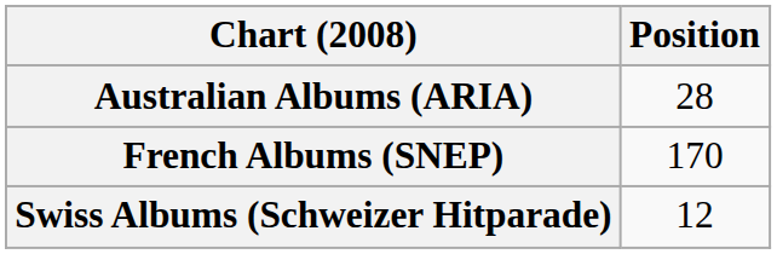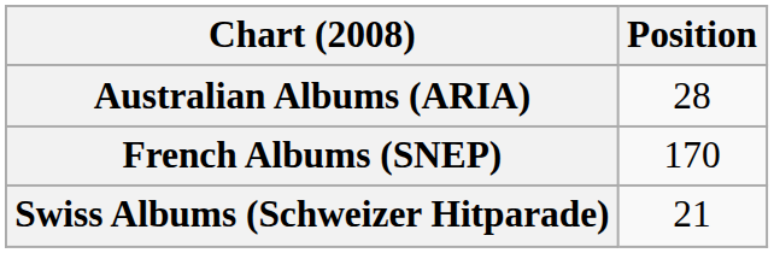 <table class="wikitable sortable plainrowheaders" style="text-align:center">
 <tr>
 <th scope="col">Chart (2008)</th>
 <th scope="col">Position</th>
 </tr>
 <tr>
 <th scope="row">Australian Albums (ARIA)</th>
 <td>28</td>
 </tr>
 <tr>
 <th scope="row">French Albums (SNEP)</th>
 <td>170</td>
 </tr>
 <tr>
 <th scope="row">Swiss Albums (Schweizer Hitparade)</th>
-<td>12</td>
+<td>21</td>
 </tr>
 </table>
